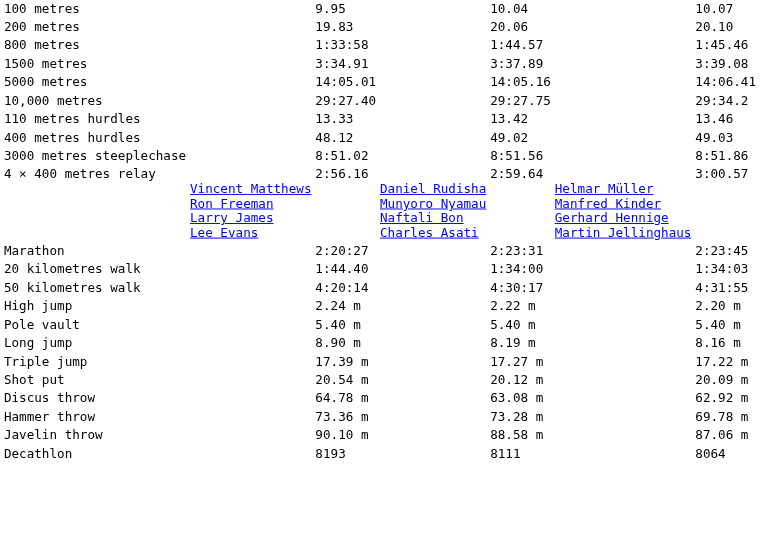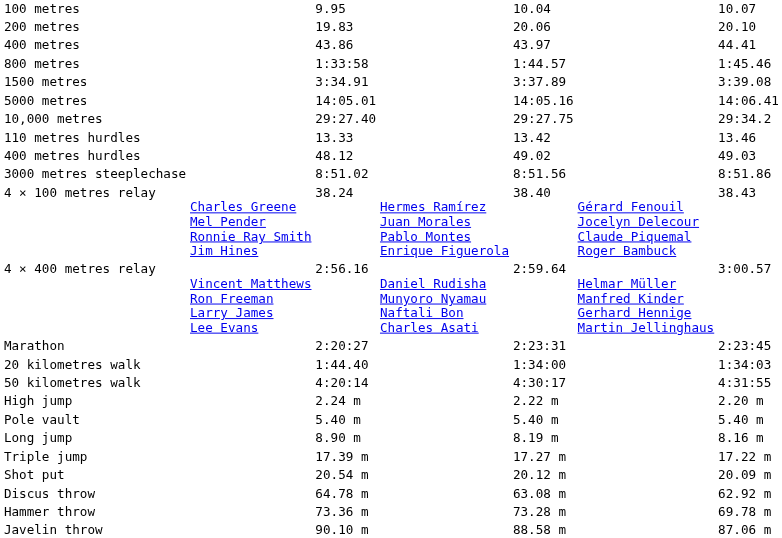 <table>
 <tr valign="top">
 <td>100 metres<br></td>
 <td></td>
 <td>9.95 </td>
 <td></td>
 <td>10.04</td>
 <td></td>
 <td>10.07</td>
 </tr>
 <tr valign="top">
 <td>200 metres<br></td>
 <td></td>
 <td>19.83 </td>
 <td></td>
 <td>20.06 </td>
 <td></td>
 <td>20.10</td>
+</tr>
+<tr valign="top">
+<td>400 metres<br></td>
+<td></td>
+<td>43.86 </td>
+<td></td>
+<td>43.97</td>
+<td></td>
+<td>44.41</td>
 </tr>
 <tr valign="top">
 <td>800 metres<br></td>
 <td></td>
 <td>1:33:58</td>
 <td></td>
 <td>1:44.57</td>
 <td></td>
 <td>1:45.46</td>
 </tr>
 <tr valign="top">
 <td>1500 metres<br></td>
 <td></td>
 <td>3:34.91 </td>
 <td></td>
 <td>3:37.89</td>
 <td></td>
 <td>3:39.08</td>
 </tr>
 <tr valign="top">
 <td>5000 metres<br></td>
 <td></td>
 <td>14:05.01</td>
 <td></td>
 <td>14:05.16</td>
 <td></td>
 <td>14:06.41</td>
 </tr>
 <tr valign="top">
 <td>10,000 metres<br></td>
 <td></td>
 <td>29:27.40</td>
 <td></td>
 <td>29:27.75</td>
 <td></td>
 <td>29:34.2</td>
 </tr>
 <tr valign="top">
 <td>110 metres hurdles<br></td>
 <td></td>
 <td>13.33 </td>
 <td></td>
 <td>13.42</td>
 <td></td>
 <td>13.46</td>
 </tr>
 <tr valign="top">
 <td>400 metres hurdles<br></td>
 <td></td>
 <td>48.12 </td>
 <td></td>
 <td>49.02</td>
 <td></td>
 <td>49.03</td>
 </tr>
 <tr valign="top">
 <td>3000 metres steeplechase<br></td>
 <td></td>
 <td>8:51.02</td>
 <td></td>
 <td>8:51.56</td>
 <td></td>
 <td>8:51.86</td>
+</tr>
+<tr valign="top">
+<td>4 × 100 metres relay<br></td>
+<td><br><a href='#'>Charles Greene</a><br><a href='#'>Mel Pender</a><br><a href='#'>Ronnie Ray Smith</a><br><a href='#'>Jim Hines</a></td>
+<td>38.24 </td>
+<td><br><a href='#'>Hermes Ramírez</a><br><a href='#'>Juan Morales</a><br><a href='#'>Pablo Montes</a><br><a href='#'>Enrique Figuerola</a></td>
+<td>38.40</td>
+<td><br><a href='#'>Gérard Fenouil</a><br><a href='#'>Jocelyn Delecour</a><br><a href='#'>Claude Piquemal</a><br><a href='#'>Roger Bambuck</a></td>
+<td>38.43</td>
 </tr>
 <tr valign="top">
 <td>4 × 400 metres relay<br></td>
 <td><br><a href='#'>Vincent Matthews</a><br><a href='#'>Ron Freeman</a><br><a href='#'>Larry James</a><br><a href='#'>Lee Evans</a></td>
 <td>2:56.16 </td>
 <td><br><a href='#'>Daniel Rudisha</a><br><a href='#'>Munyoro Nyamau</a><br><a href='#'>Naftali Bon</a><br><a href='#'>Charles Asati</a></td>
 <td>2:59.64</td>
 <td><br><a href='#'>Helmar Müller</a><br><a href='#'>Manfred Kinder</a><br><a href='#'>Gerhard Hennige</a><br><a href='#'>Martin Jellinghaus</a></td>
 <td>3:00.57</td>
 </tr>
 <tr>
 <td>Marathon<br></td>
 <td></td>
 <td>2:20:27</td>
 <td></td>
 <td>2:23:31</td>
 <td></td>
 <td>2:23:45</td>
 </tr>
 <tr>
 <td>20 kilometres walk<br></td>
 <td></td>
 <td>1:44.40 </td>
 <td></td>
 <td>1:34:00</td>
 <td></td>
 <td>1:34:03</td>
 </tr>
 <tr>
 <td>50 kilometres walk<br></td>
 <td></td>
 <td>4:20:14</td>
 <td></td>
 <td>4:30:17</td>
 <td></td>
 <td>4:31:55</td>
 </tr>
 <tr>
 <td>High jump<br></td>
 <td></td>
 <td>2.24 m </td>
 <td></td>
 <td>2.22 m</td>
 <td></td>
 <td>2.20 m</td>
 </tr>
 <tr>
 <td>Pole vault<br></td>
 <td></td>
 <td>5.40 m </td>
 <td></td>
 <td>5.40 m</td>
 <td></td>
 <td>5.40 m</td>
 </tr>
 <tr>
 <td>Long jump<br></td>
 <td></td>
 <td>8.90 m </td>
 <td></td>
 <td>8.19 m</td>
 <td></td>
 <td>8.16 m</td>
 </tr>
 <tr>
 <td>Triple jump<br></td>
 <td></td>
 <td>17.39 m </td>
 <td></td>
 <td>17.27 m</td>
 <td></td>
 <td>17.22 m</td>
 </tr>
 <tr>
 <td>Shot put<br></td>
 <td></td>
 <td>20.54 m </td>
 <td></td>
 <td>20.12 m</td>
 <td></td>
 <td>20.09 m</td>
 </tr>
 <tr>
 <td>Discus throw<br></td>
 <td></td>
 <td>64.78 m </td>
 <td></td>
 <td>63.08 m</td>
 <td></td>
 <td>62.92 m</td>
 </tr>
 <tr>
 <td>Hammer throw<br></td>
 <td></td>
 <td>73.36 m </td>
 <td></td>
 <td>73.28 m</td>
 <td></td>
 <td>69.78 m</td>
 </tr>
 <tr>
 <td>Javelin throw<br></td>
 <td></td>
 <td>90.10 m </td>
 <td></td>
 <td>88.58 m</td>
 <td></td>
 <td>87.06 m</td>
 </tr>
-<tr>
-<td>Decathlon<br></td>
-<td></td>
-<td>8193 </td>
-<td></td>
-<td>8111</td>
-<td></td>
-<td>8064</td>
-</tr>
 </table>
